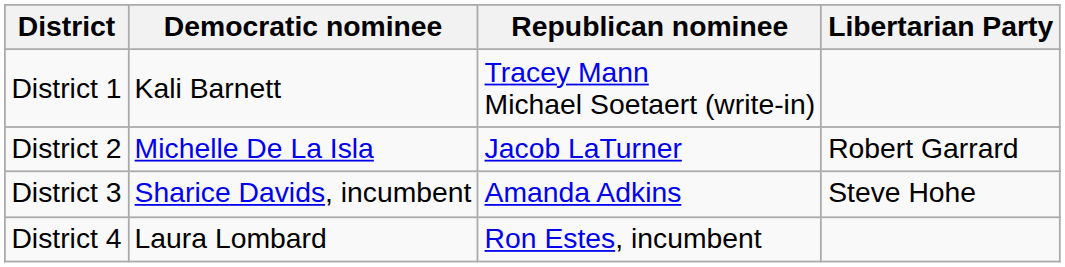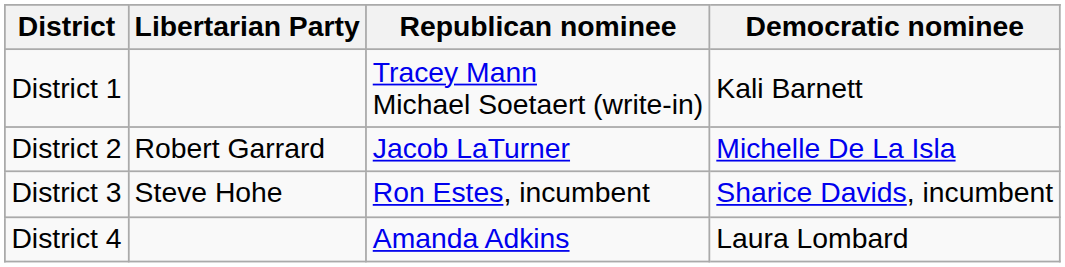 <table class="wikitable">
 <tr>
 <th>District</th>
+<th>Libertarian Party</th>
+<th>Republican nominee</th>
 <th>Democratic nominee</th>
-<th>Republican nominee</th>
-<th>Libertarian Party</th>
 </tr>
 <tr>
 <td>District 1</td>
+<td></td>
+<td><a href='#'>Tracey Mann</a><br>Michael Soetaert (write-in)</td>
 <td>Kali Barnett</td>
-<td><a href='#'>Tracey Mann</a><br>Michael Soetaert (write-in)</td>
-<td></td>
 </tr>
 <tr>
 <td>District 2</td>
+<td>Robert Garrard</td>
+<td><a href='#'>Jacob LaTurner</a></td>
 <td><a href='#'>Michelle De La Isla</a></td>
-<td><a href='#'>Jacob LaTurner</a></td>
-<td>Robert Garrard</td>
 </tr>
 <tr>
 <td>District 3</td>
+<td>Steve Hohe</td>
+<td><a href='#'>Ron Estes</a>, incumbent</td>
 <td><a href='#'>Sharice Davids</a>, incumbent</td>
-<td><a href='#'>Amanda Adkins</a></td>
-<td>Steve Hohe</td>
 </tr>
 <tr>
 <td>District 4</td>
+<td></td>
+<td><a href='#'>Amanda Adkins</a></td>
 <td>Laura Lombard</td>
-<td><a href='#'>Ron Estes</a>, incumbent</td>
-<td></td>
 </tr>
 </table>
